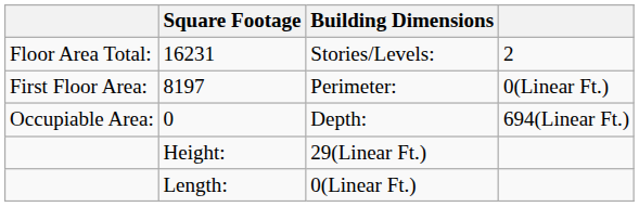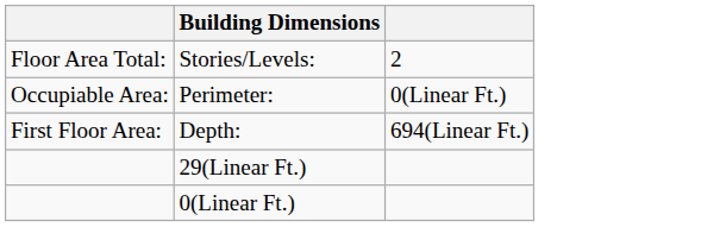 <table class="wikitable">
 <tr>
 <th></th>
-<th>Square Footage</th>
 <th>Building Dimensions</th>
 <th></th>
 </tr>
 <tr>
 <td>Floor Area Total:</td>
-<td>16231</td>
 <td>Stories/Levels:</td>
 <td>2</td>
 </tr>
 <tr>
-<td>First Floor Area:</td>
-<td>8197</td>
+<td>Occupiable Area:</td>
 <td>Perimeter:</td>
 <td>0(Linear Ft.)</td>
 </tr>
 <tr>
-<td>Occupiable Area:</td>
-<td>0</td>
+<td>First Floor Area:</td>
 <td>Depth:</td>
 <td>694(Linear Ft.)</td>
 </tr>
 <tr>
 <td></td>
-<td>Height:</td>
 <td>29(Linear Ft.)</td>
 <td></td>
 </tr>
 <tr>
 <td></td>
-<td>Length:</td>
 <td>0(Linear Ft.)</td>
 <td></td>
 </tr>
 </table>
